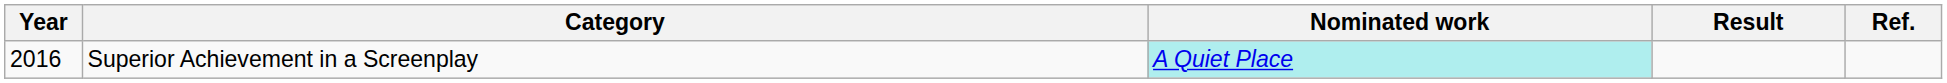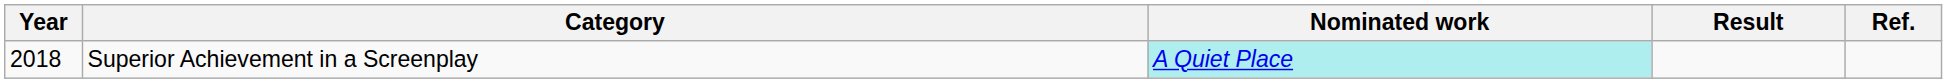 <table class="wikitable" style="width:85%;">
 <tr>
 <th style="width:4%;">Year</th>
 <th style="width:55%;">Category</th>
 <th style="width:26%;">Nominated work</th>
 <th style="width:10%;">Result</th>
 <th width=5%>Ref.</th>
 </tr>
 <tr>
-<td>2016</td>
+<td>2018</td>
 <td>Superior Achievement in a Screenplay</td>
 <td style="background: paleturquoise;"><em><a href='#'>A Quiet Place</a></em></td>
 <td></td>
 <td align="center"></td>
 </tr>
 </table>
